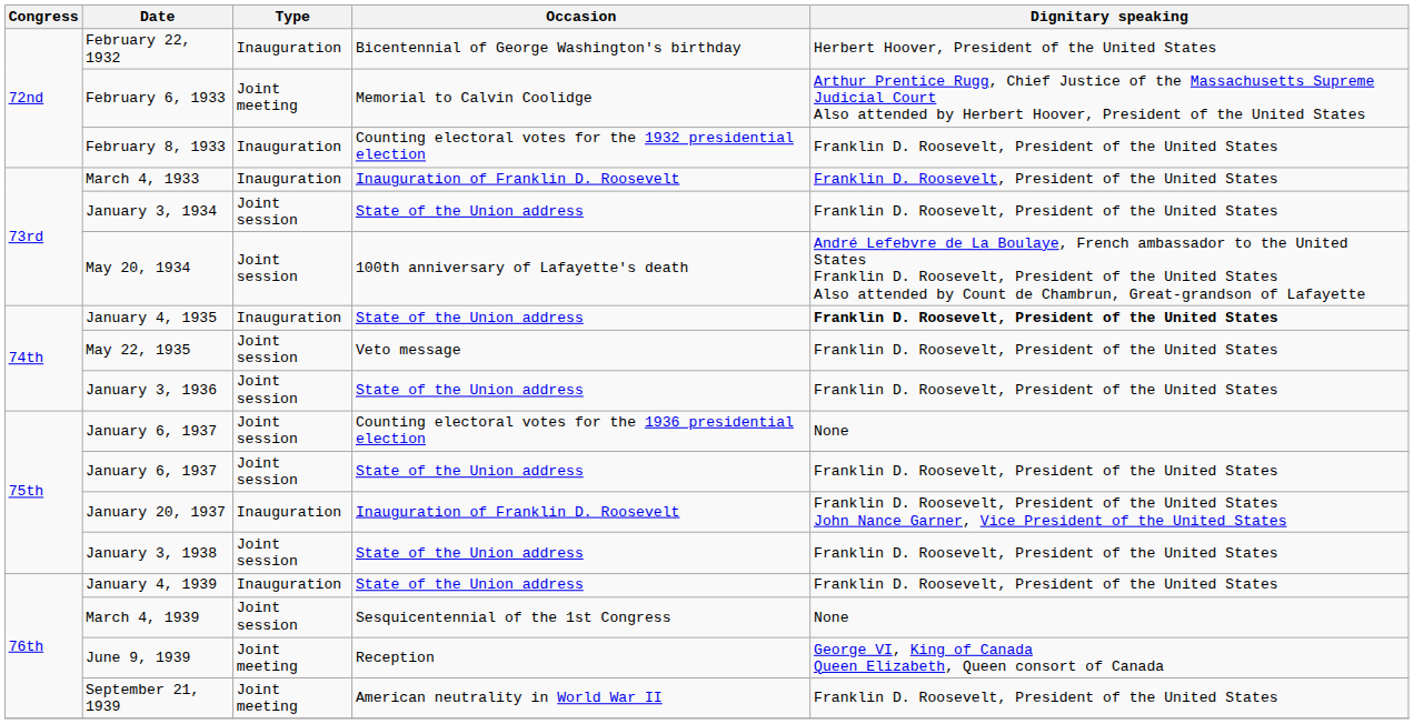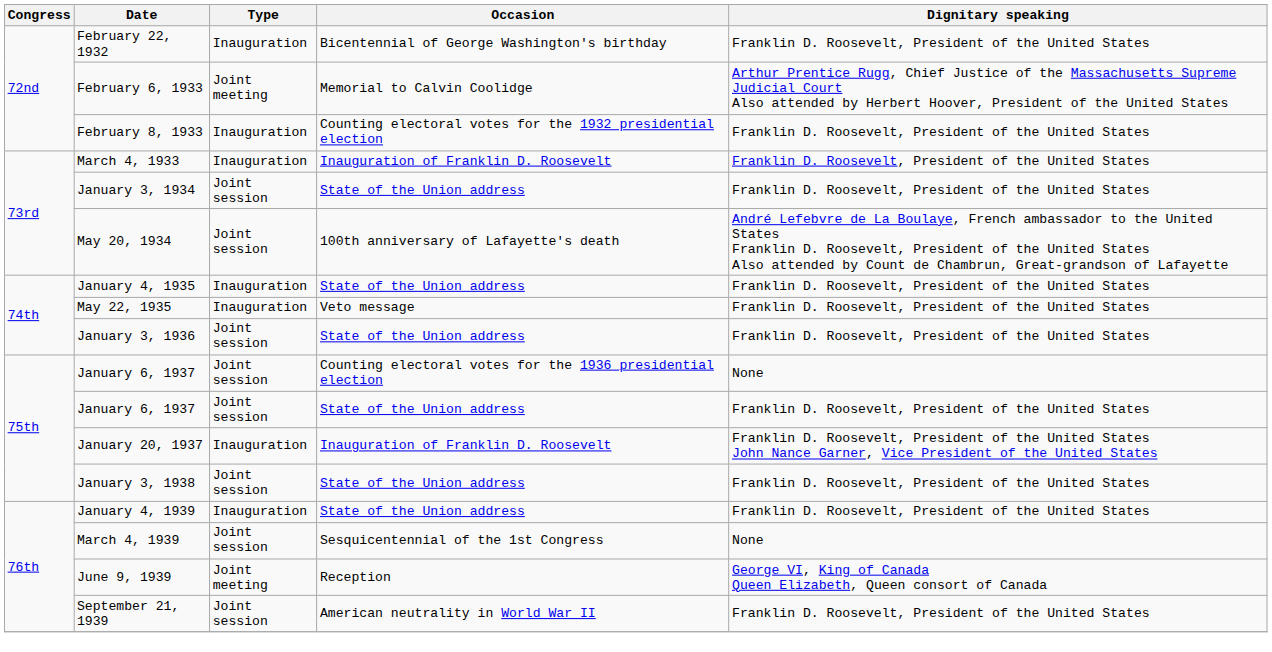 <table class="wikitable sortable">
 <tr>
 <th>Congress</th>
 <th>Date</th>
 <th>Type</th>
 <th>Occasion</th>
 <th>Dignitary speaking</th>
 </tr>
 <tr>
 <td rowspan="3"><a href='#'>72nd</a></td>
 <td>February 22, 1932</td>
 <td>Inauguration</td>
 <td>Bicentennial of George Washington's birthday</td>
-<td>Herbert Hoover, President of the United States</td>
+<td>Franklin D. Roosevelt, President of the United States</td>
 </tr>
 <tr>
 <td>February 6, 1933</td>
 <td>Joint meeting</td>
 <td>Memorial to Calvin Coolidge</td>
 <td><a href='#'>Arthur Prentice Rugg</a>, Chief Justice of the <a href='#'>Massachusetts Supreme Judicial Court</a><br>Also attended by Herbert Hoover, President of the United States</td>
 </tr>
 <tr>
 <td>February 8, 1933</td>
 <td>Inauguration</td>
 <td>Counting electoral votes for the <a href='#'>1932 presidential election</a></td>
 <td>Franklin D. Roosevelt, President of the United States</td>
 </tr>
 <tr>
 <td rowspan="3"><a href='#'>73rd</a></td>
 <td>March 4, 1933</td>
 <td>Inauguration</td>
 <td><a href='#'>Inauguration of Franklin D. Roosevelt</a></td>
 <td><a href='#'>Franklin D. Roosevelt</a>, President of the United States</td>
 </tr>
 <tr>
 <td>January 3, 1934</td>
 <td>Joint session</td>
 <td><a href='#'>State of the Union address</a></td>
 <td>Franklin D. Roosevelt, President of the United States</td>
 </tr>
 <tr>
 <td>May 20, 1934</td>
 <td>Joint session</td>
 <td>100th anniversary of Lafayette's death</td>
 <td><a href='#'>André Lefebvre de La Boulaye</a>, French ambassador to the United States<br>Franklin D. Roosevelt, President of the United States<br>Also attended by Count de Chambrun, Great-grandson of Lafayette</td>
 </tr>
 <tr>
 <td rowspan="3"><a href='#'>74th</a></td>
 <td>January 4, 1935</td>
 <td>Inauguration</td>
 <td><a href='#'>State of the Union address</a></td>
-<td><strong>Franklin D. Roosevelt, President of the United States</strong></td>
+<td>Franklin D. Roosevelt, President of the United States</td>
 </tr>
 <tr>
 <td>May 22, 1935</td>
-<td>Joint session</td>
+<td>Inauguration</td>
 <td>Veto message</td>
 <td>Franklin D. Roosevelt, President of the United States</td>
 </tr>
 <tr>
 <td>January 3, 1936</td>
 <td>Joint session</td>
 <td><a href='#'>State of the Union address</a></td>
 <td>Franklin D. Roosevelt, President of the United States</td>
 </tr>
 <tr>
 <td rowspan="4"><a href='#'>75th</a></td>
 <td>January 6, 1937</td>
 <td>Joint session</td>
 <td>Counting electoral votes for the <a href='#'>1936 presidential election</a></td>
 <td>None</td>
 </tr>
 <tr>
 <td>January 6, 1937</td>
 <td>Joint session</td>
 <td><a href='#'>State of the Union address</a></td>
 <td>Franklin D. Roosevelt, President of the United States</td>
 </tr>
 <tr>
 <td>January 20, 1937</td>
 <td>Inauguration</td>
 <td><a href='#'>Inauguration of Franklin D. Roosevelt</a></td>
 <td>Franklin D. Roosevelt, President of the United States<br><a href='#'>John Nance Garner</a>, <a href='#'>Vice President of the United States</a></td>
 </tr>
 <tr>
 <td>January 3, 1938</td>
 <td>Joint session</td>
 <td><a href='#'>State of the Union address</a></td>
 <td>Franklin D. Roosevelt, President of the United States</td>
 </tr>
 <tr>
 <td rowspan="4"><a href='#'>76th</a></td>
 <td>January 4, 1939</td>
 <td>Inauguration</td>
 <td><a href='#'>State of the Union address</a></td>
 <td>Franklin D. Roosevelt, President of the United States</td>
 </tr>
 <tr>
 <td>March 4, 1939</td>
 <td>Joint session</td>
 <td>Sesquicentennial of the 1st Congress</td>
 <td>None</td>
 </tr>
 <tr>
 <td>June 9, 1939</td>
 <td>Joint meeting</td>
 <td>Reception</td>
 <td><a href='#'>George VI</a>, <a href='#'>King of Canada</a><br><a href='#'>Queen Elizabeth</a>, Queen consort of Canada</td>
 </tr>
 <tr>
 <td>September 21, 1939</td>
-<td>Joint meeting</td>
+<td>Joint session</td>
 <td>American neutrality in <a href='#'>World War II</a></td>
 <td>Franklin D. Roosevelt, President of the United States</td>
 </tr>
 <tr>
 </tr>
 </table>
